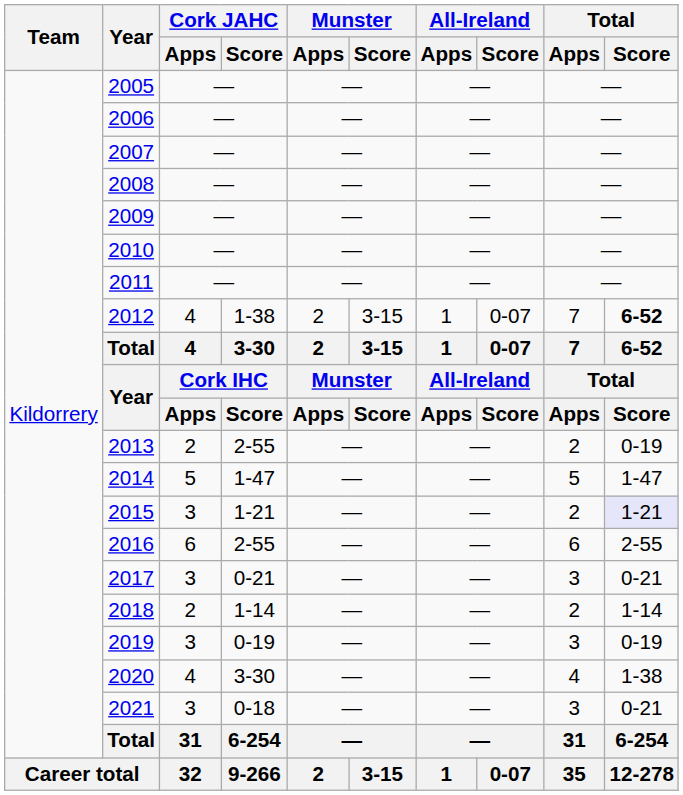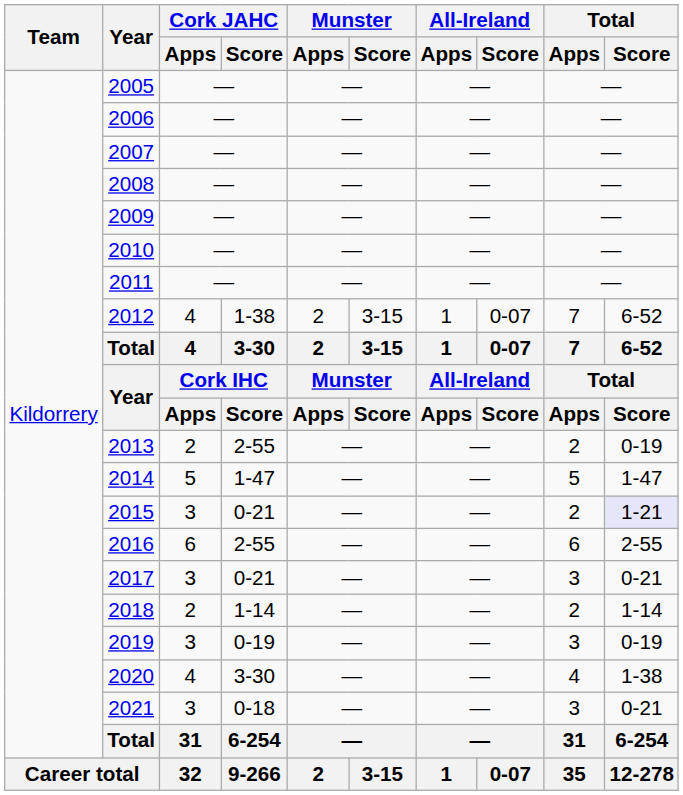 <table class="wikitable" style="text-align:center">
 <tr>
 <th rowspan="2">Team</th>
 <th rowspan="2">Year</th>
 <th colspan="2"><a href='#'>Cork JAHC</a></th>
 <th colspan="2"><a href='#'>Munster</a></th>
 <th colspan="2"><a href='#'>All-Ireland</a></th>
 <th colspan="2">Total</th>
 </tr>
 <tr>
 <th>Apps</th>
 <th>Score</th>
 <th>Apps</th>
 <th>Score</th>
 <th>Apps</th>
 <th>Score</th>
 <th>Apps</th>
 <th>Score</th>
 </tr>
 <tr>
 <td rowspan="21"><a href='#'>Kildorrery</a></td>
 <td><a href='#'>2005</a></td>
 <td colspan=2>—</td>
 <td colspan=2>—</td>
 <td colspan=2>—</td>
 <td colspan=2>—</td>
 </tr>
 <tr>
 <td><a href='#'>2006</a></td>
 <td colspan=2>—</td>
 <td colspan=2>—</td>
 <td colspan=2>—</td>
 <td colspan=2>—</td>
 </tr>
 <tr>
 <td><a href='#'>2007</a></td>
 <td colspan=2>—</td>
 <td colspan=2>—</td>
 <td colspan=2>—</td>
 <td colspan=2>—</td>
 </tr>
 <tr>
 <td><a href='#'>2008</a></td>
 <td colspan=2>—</td>
 <td colspan=2>—</td>
 <td colspan=2>—</td>
 <td colspan=2>—</td>
 </tr>
 <tr>
 <td><a href='#'>2009</a></td>
 <td colspan=2>—</td>
 <td colspan=2>—</td>
 <td colspan=2>—</td>
 <td colspan=2>—</td>
 </tr>
 <tr>
 <td><a href='#'>2010</a></td>
 <td colspan=2>—</td>
 <td colspan=2>—</td>
 <td colspan=2>—</td>
 <td colspan=2>—</td>
 </tr>
 <tr>
 <td><a href='#'>2011</a></td>
 <td colspan=2>—</td>
 <td colspan=2>—</td>
 <td colspan=2>—</td>
 <td colspan=2>—</td>
 </tr>
 <tr>
 <td><a href='#'>2012</a></td>
 <td>4</td>
 <td>1-38</td>
 <td>2</td>
 <td>3-15</td>
 <td>1</td>
 <td>0-07</td>
 <td>7</td>
-<td><strong>6-52</strong></td>
+<td>6-52</td>
 </tr>
 <tr>
 <th>Total</th>
 <th>4</th>
 <th>3-30</th>
 <th>2</th>
 <th>3-15</th>
 <th>1</th>
 <th>0-07</th>
 <th>7</th>
 <th>6-52</th>
 </tr>
 <tr>
 <th rowspan=2>Year</th>
 <th colspan=2><a href='#'>Cork IHC</a></th>
 <th colspan=2><a href='#'>Munster</a></th>
 <th colspan=2><a href='#'>All-Ireland</a></th>
 <th colspan=2>Total</th>
 </tr>
 <tr>
 <th>Apps</th>
 <th>Score</th>
 <th>Apps</th>
 <th>Score</th>
 <th>Apps</th>
 <th>Score</th>
 <th>Apps</th>
 <th>Score</th>
 </tr>
 <tr>
 <td><a href='#'>2013</a></td>
 <td>2</td>
 <td>2-55</td>
 <td colspan=2>—</td>
 <td colspan=2>—</td>
 <td>2</td>
 <td>0-19</td>
 </tr>
 <tr>
 <td><a href='#'>2014</a></td>
 <td>5</td>
 <td>1-47</td>
 <td colspan=2>—</td>
 <td colspan=2>—</td>
 <td>5</td>
 <td>1-47</td>
 </tr>
 <tr>
 <td><a href='#'>2015</a></td>
 <td>3</td>
-<td>1-21</td>
+<td>0-21</td>
 <td colspan=2>—</td>
 <td colspan=2>—</td>
 <td>2</td>
 <td style="background: lavender;">1-21</td>
 </tr>
 <tr>
 <td><a href='#'>2016</a></td>
 <td>6</td>
 <td>2-55</td>
 <td colspan=2>—</td>
 <td colspan=2>—</td>
 <td>6</td>
 <td>2-55</td>
 </tr>
 <tr>
 <td><a href='#'>2017</a></td>
 <td>3</td>
 <td>0-21</td>
 <td colspan=2>—</td>
 <td colspan=2>—</td>
 <td>3</td>
 <td>0-21</td>
 </tr>
 <tr>
 <td><a href='#'>2018</a></td>
 <td>2</td>
 <td>1-14</td>
 <td colspan=2>—</td>
 <td colspan=2>—</td>
 <td>2</td>
 <td>1-14</td>
 </tr>
 <tr>
 <td><a href='#'>2019</a></td>
 <td>3</td>
 <td>0-19</td>
 <td colspan=2>—</td>
 <td colspan=2>—</td>
 <td>3</td>
 <td>0-19</td>
 </tr>
 <tr>
 <td><a href='#'>2020</a></td>
 <td>4</td>
 <td>3-30</td>
 <td colspan=2>—</td>
 <td colspan=2>—</td>
 <td>4</td>
 <td>1-38</td>
 </tr>
 <tr>
 <td><a href='#'>2021</a></td>
 <td>3</td>
 <td>0-18</td>
 <td colspan=2>—</td>
 <td colspan=2>—</td>
 <td>3</td>
 <td>0-21</td>
 </tr>
 <tr>
 <th>Total</th>
 <th>31</th>
 <th>6-254</th>
 <th colspan=2>—</th>
 <th colspan=2>—</th>
 <th>31</th>
 <th>6-254</th>
 </tr>
 <tr>
 <th colspan="2">Career total</th>
 <th>32</th>
 <th>9-266</th>
 <th>2</th>
 <th>3-15</th>
 <th>1</th>
 <th>0-07</th>
 <th>35</th>
 <th>12-278</th>
 </tr>
 </table>
